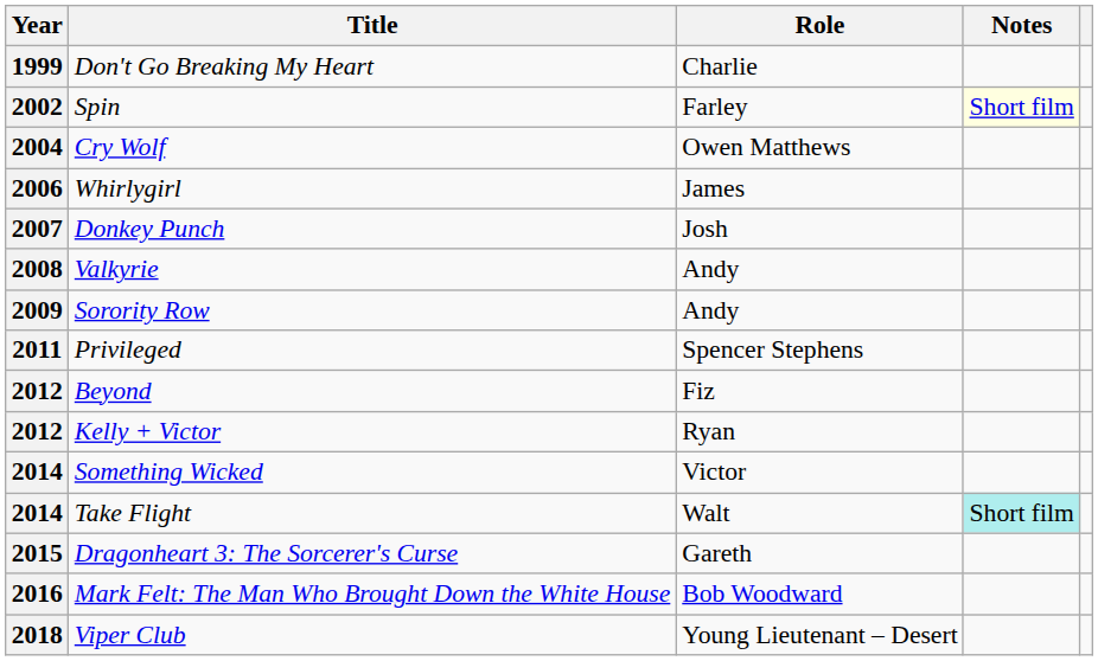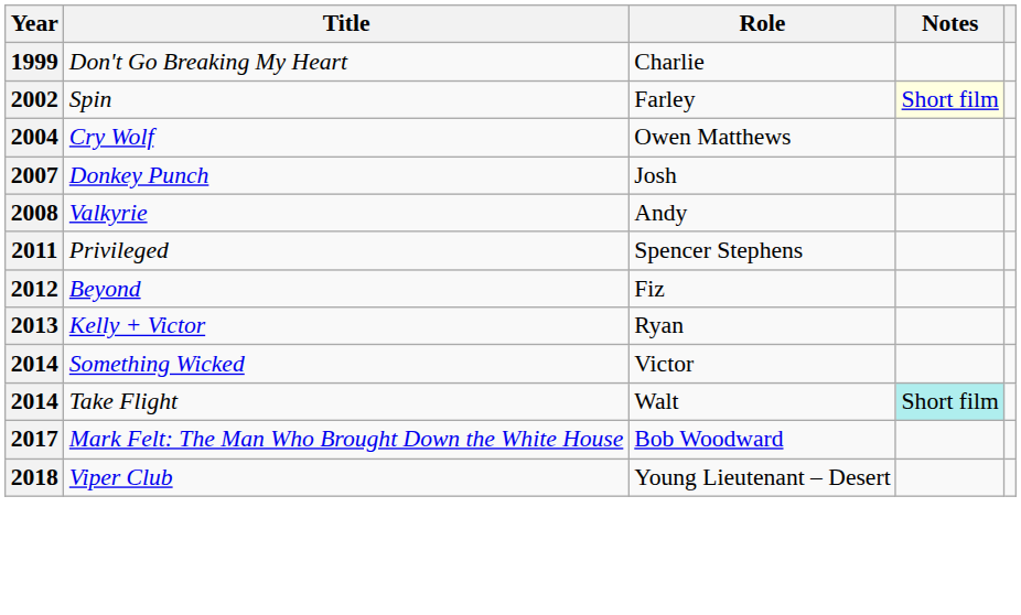 <table class="wikitable plainrowheaders sortable">
 <tr>
 <th>Year</th>
 <th>Title</th>
 <th>Role</th>
 <th class="unsortable">Notes</th>
 <th class="unsortable"></th>
 </tr>
 <tr>
 <th scope="row">1999</th>
 <td><em>Don't Go Breaking My Heart</em></td>
 <td>Charlie</td>
 <td></td>
 <td align="center"></td>
 </tr>
 <tr>
 <th scope="row">2002</th>
 <td><em>Spin</em></td>
 <td>Farley</td>
 <td style="background: lightyellow;"><a href='#'>Short film</a></td>
 <td align="center"></td>
 </tr>
 <tr>
 <th scope="row">2004</th>
 <td><em><a href='#'>Cry Wolf</a></em></td>
 <td>Owen Matthews</td>
 <td></td>
 <td align="center"></td>
 </tr>
 <tr>
-<th scope="row">2006</th>
-<td><em>Whirlygirl</em></td>
-<td>James</td>
-<td></td>
-<td align="center"></td>
-</tr>
-<tr>
 <th scope="row">2007</th>
 <td><em><a href='#'>Donkey Punch</a></em></td>
 <td>Josh</td>
 <td></td>
 <td align="center"></td>
 </tr>
 <tr>
 <th scope="row">2008</th>
 <td><em><a href='#'>Valkyrie</a></em></td>
-<td>Andy</td>
-<td></td>
-<td align="center"></td>
-</tr>
-<tr>
-<th scope="row">2009</th>
-<td><em><a href='#'>Sorority Row</a></em></td>
 <td>Andy</td>
 <td></td>
 <td align="center"></td>
 </tr>
 <tr>
 <th scope="row">2011</th>
 <td><em>Privileged</em></td>
 <td>Spencer Stephens</td>
 <td></td>
 <td align="center"></td>
 </tr>
 <tr>
 <th scope="row">2012</th>
 <td><em><a href='#'>Beyond</a></em></td>
 <td>Fiz</td>
 <td></td>
 <td align="center"></td>
 </tr>
 <tr>
-<th scope="row">2012</th>
+<th scope="row">2013</th>
 <td><em><a href='#'>Kelly + Victor</a></em></td>
 <td>Ryan</td>
 <td></td>
 <td align="center"></td>
 </tr>
 <tr>
 <th scope="row">2014</th>
 <td><em><a href='#'>Something Wicked</a></em></td>
 <td>Victor</td>
 <td></td>
 <td align="center"></td>
 </tr>
 <tr>
 <th scope="row">2014</th>
 <td><em>Take Flight</em></td>
 <td>Walt</td>
 <td style="background: paleturquoise;">Short film</td>
 <td align="center"></td>
 </tr>
 <tr>
-<th scope="row">2015</th>
-<td><em><a href='#'>Dragonheart 3: The Sorcerer's Curse</a></em></td>
-<td>Gareth</td>
-<td></td>
-<td align="center"></td>
-</tr>
-<tr>
-<th scope="row">2016</th>
+<th scope="row">2017</th>
 <td><em><a href='#'>Mark Felt: The Man Who Brought Down the White House</a></em></td>
 <td><a href='#'>Bob Woodward</a></td>
 <td></td>
 <td align="center"></td>
 </tr>
 <tr>
 <th scope="row">2018</th>
 <td><em><a href='#'>Viper Club</a></em></td>
 <td>Young Lieutenant – Desert</td>
 <td></td>
 <td align="center"></td>
 </tr>
 </table>
